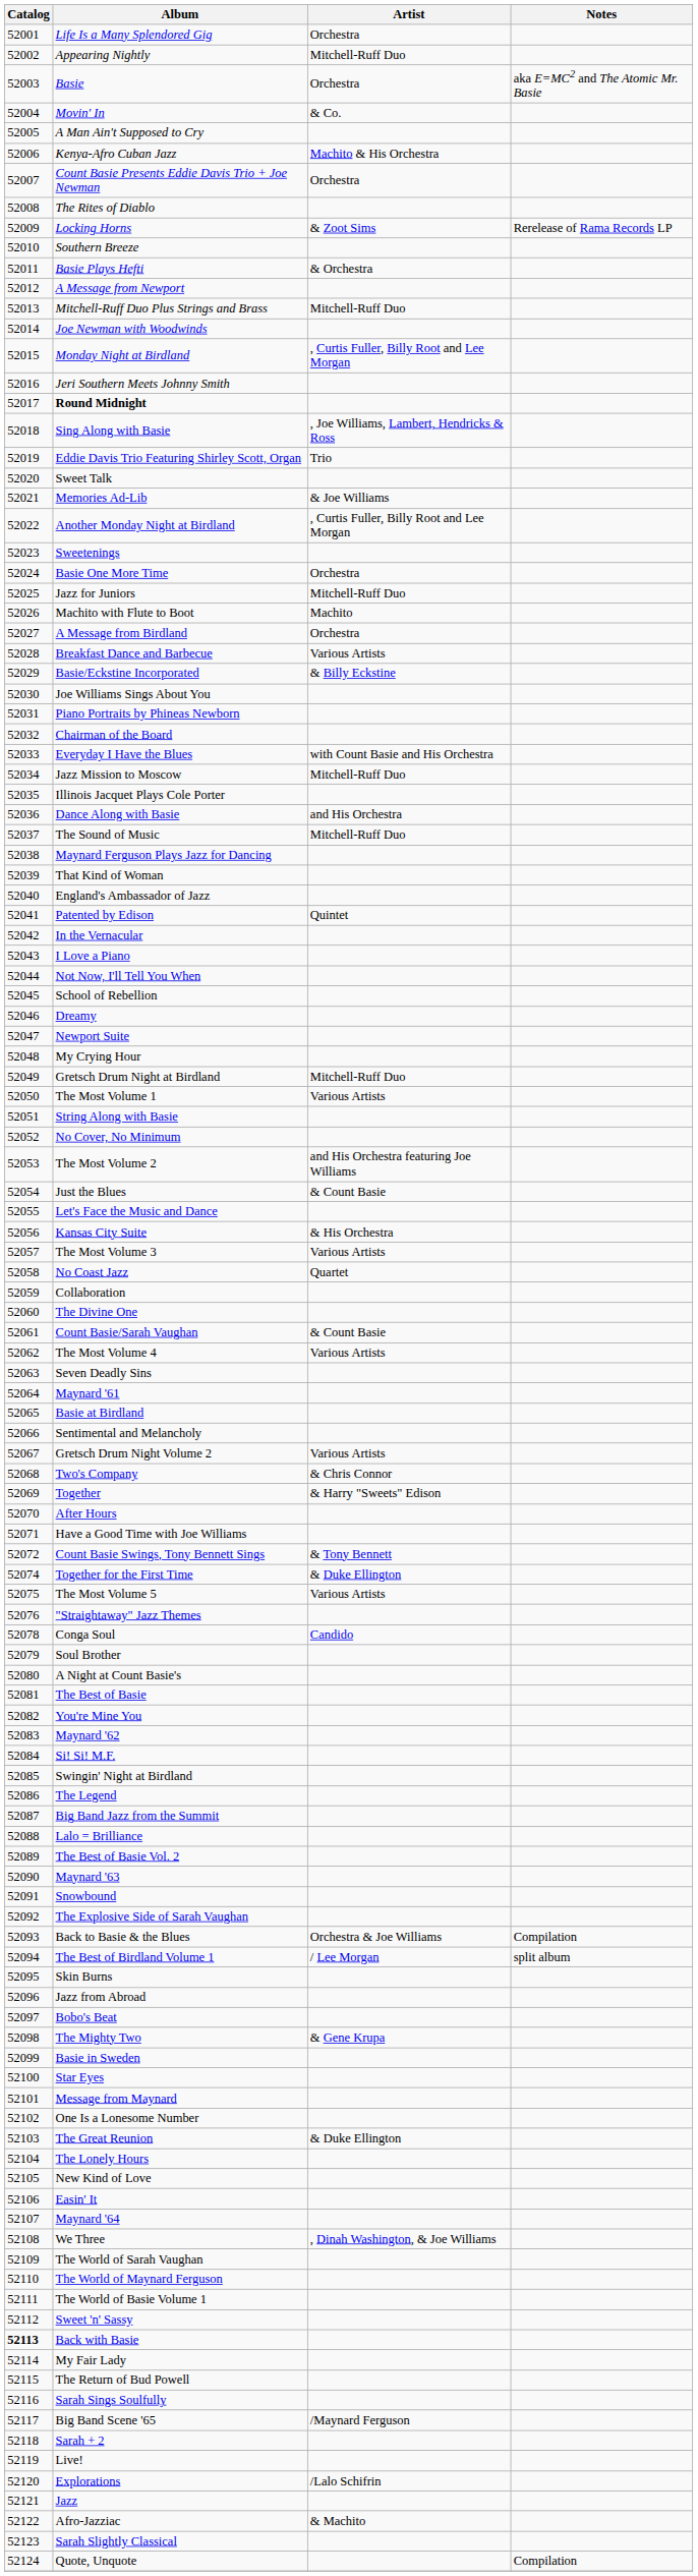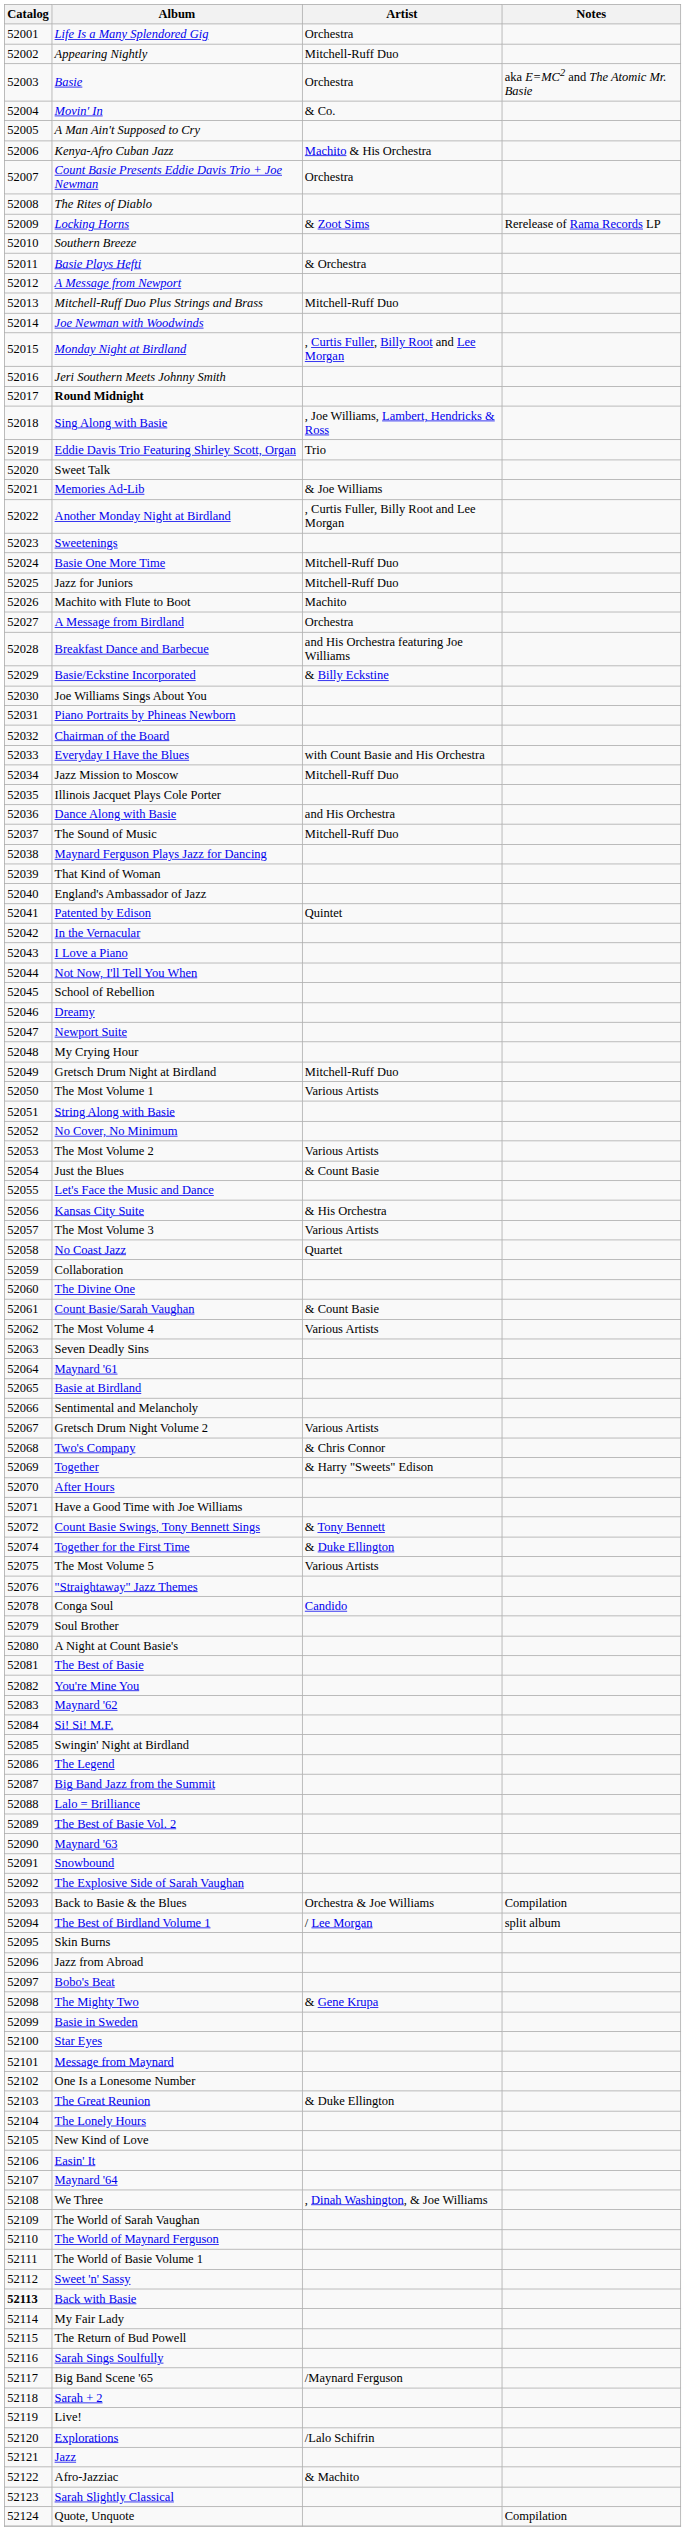 <table class="wikitable sortable">
 <tr>
 <th>Catalog</th>
 <th>Album</th>
 <th>Artist</th>
 <th>Notes</th>
 </tr>
 <tr>
 <td>52001</td>
 <td><em><a href='#'>Life Is a Many Splendored Gig</a></em></td>
 <td> Orchestra</td>
 <td></td>
 </tr>
 <tr>
 <td>52002</td>
 <td><em>Appearing Nightly</em></td>
 <td>Mitchell-Ruff Duo</td>
 <td></td>
 </tr>
 <tr>
 <td>52003</td>
 <td><em><a href='#'>Basie</a></em></td>
 <td> Orchestra</td>
 <td>aka <em>E=MC<sup>2</sup></em> and <em>The Atomic Mr. Basie</em></td>
 </tr>
 <tr>
 <td>52004</td>
 <td><em><a href='#'>Movin' In</a></em></td>
 <td> & Co.</td>
 <td></td>
 </tr>
 <tr>
 <td>52005</td>
 <td><em>A Man Ain't Supposed to Cry</em></td>
 <td></td>
 <td></td>
 </tr>
 <tr>
 <td>52006</td>
 <td><em>Kenya-Afro Cuban Jazz</em></td>
 <td><a href='#'>Machito</a> & His Orchestra</td>
 <td></td>
 </tr>
 <tr>
 <td>52007</td>
 <td><em><a href='#'>Count Basie Presents Eddie Davis Trio + Joe Newman</a></em></td>
 <td> Orchestra</td>
 <td></td>
 </tr>
 <tr>
 <td>52008</td>
 <td><em>The Rites of Diablo</em></td>
 <td></td>
 <td></td>
 </tr>
 <tr>
 <td>52009</td>
 <td><em><a href='#'>Locking Horns</a></em></td>
 <td> & <a href='#'>Zoot Sims</a></td>
 <td>Rerelease of <a href='#'>Rama Records</a> LP</td>
 </tr>
 <tr>
 <td>52010</td>
 <td><em>Southern Breeze</em></td>
 <td></td>
 <td></td>
 </tr>
 <tr>
 <td>52011</td>
 <td><em><a href='#'>Basie Plays Hefti</a></em></td>
 <td> & Orchestra</td>
 <td></td>
 </tr>
 <tr>
 <td>52012</td>
 <td><em><a href='#'>A Message from Newport</a></em></td>
 <td></td>
 <td></td>
 </tr>
 <tr>
 <td>52013</td>
 <td><em>Mitchell-Ruff Duo Plus Strings and Brass</em></td>
 <td>Mitchell-Ruff Duo</td>
 <td></td>
 </tr>
 <tr>
 <td>52014</td>
 <td><em><a href='#'>Joe Newman with Woodwinds</a></em></td>
 <td></td>
 <td></td>
 </tr>
 <tr>
 <td>52015</td>
 <td><em><a href='#'>Monday Night at Birdland</a></em></td>
 <td>, <a href='#'>Curtis Fuller</a>, <a href='#'>Billy Root</a> and <a href='#'>Lee Morgan</a></td>
 <td></td>
 </tr>
 <tr>
 <td>52016</td>
 <td><em>Jeri Southern Meets Johnny Smith</em></td>
 <td></td>
 <td></td>
 </tr>
 <tr>
 <td>52017</td>
 <td><strong>Round Midnight<em></td>
 <td></td>
 <td></td>
 </tr>
 <tr>
 <td>52018</td>
 <td></em><a href='#'>Sing Along with Basie</a><em></td>
 <td>, Joe Williams, <a href='#'>Lambert, Hendricks & Ross</a></td>
 <td></td>
 </tr>
 <tr>
 <td>52019</td>
 <td></em><a href='#'>Eddie Davis Trio Featuring Shirley Scott, Organ</a><em></td>
 <td> Trio</td>
 <td></td>
 </tr>
 <tr>
 <td>52020</td>
 <td></em>Sweet Talk<em></td>
 <td></td>
 <td></td>
 </tr>
 <tr>
 <td>52021</td>
 <td></em><a href='#'>Memories Ad-Lib</a><em></td>
 <td> & Joe Williams</td>
 <td></td>
 </tr>
 <tr>
 <td>52022</td>
 <td></em><a href='#'>Another Monday Night at Birdland</a><em></td>
 <td>, Curtis Fuller, Billy Root and Lee Morgan</td>
 <td></td>
 </tr>
 <tr>
 <td>52023</td>
 <td></em><a href='#'>Sweetenings</a><em></td>
 <td></td>
 <td></td>
 </tr>
 <tr>
 <td>52024</td>
 <td></em><a href='#'>Basie One More Time</a><em></td>
-<td> Orchestra</td>
+<td>Mitchell-Ruff Duo</td>
 <td></td>
 </tr>
 <tr>
 <td>52025</td>
 <td></em>Jazz for Juniors<em></td>
 <td>Mitchell-Ruff Duo</td>
 <td></td>
 </tr>
 <tr>
 <td>52026</td>
 <td></em>Machito with Flute to Boot<em></td>
 <td>Machito</td>
 <td></td>
 </tr>
 <tr>
 <td>52027</td>
 <td></em><a href='#'>A Message from Birdland</a><em></td>
 <td> Orchestra</td>
 <td></td>
 </tr>
 <tr>
 <td>52028</td>
 <td></em><a href='#'>Breakfast Dance and Barbecue</a><em></td>
-<td>Various Artists</td>
+<td> and His Orchestra featuring Joe Williams</td>
 <td></td>
 </tr>
 <tr>
 <td>52029</td>
 <td></em><a href='#'>Basie/Eckstine Incorporated</a><em></td>
 <td> & <a href='#'>Billy Eckstine</a></td>
 <td></td>
 </tr>
 <tr>
 <td>52030</td>
 <td></em>Joe Williams Sings About You<em></td>
 <td></td>
 <td></td>
 </tr>
 <tr>
 <td>52031</td>
 <td></em><a href='#'>Piano Portraits by Phineas Newborn</a><em></td>
 <td></td>
 <td></td>
 </tr>
 <tr>
 <td>52032</td>
 <td></em><a href='#'>Chairman of the Board</a><em></td>
 <td></td>
 <td></td>
 </tr>
 <tr>
 <td>52033</td>
 <td></em><a href='#'>Everyday I Have the Blues</a><em></td>
 <td> with Count Basie and His Orchestra</td>
 <td></td>
 </tr>
 <tr>
 <td>52034</td>
 <td></em>Jazz Mission to Moscow<em></td>
 <td>Mitchell-Ruff Duo</td>
 <td></td>
 </tr>
 <tr>
 <td>52035</td>
 <td></em>Illinois Jacquet Plays Cole Porter<em></td>
 <td></td>
 <td></td>
 </tr>
 <tr>
 <td>52036</td>
 <td></em><a href='#'>Dance Along with Basie</a><em></td>
 <td> and His Orchestra</td>
 <td></td>
 </tr>
 <tr>
 <td>52037</td>
 <td></em>The Sound of Music<em></td>
 <td>Mitchell-Ruff Duo</td>
 <td></td>
 </tr>
 <tr>
 <td>52038</td>
 <td></em><a href='#'>Maynard Ferguson Plays Jazz for Dancing</a><em></td>
 <td></td>
 <td></td>
 </tr>
 <tr>
 <td>52039</td>
 <td></em>That Kind of Woman<em></td>
 <td></td>
 <td></td>
 </tr>
 <tr>
 <td>52040</td>
 <td></em>England's Ambassador of Jazz<em></td>
 <td></td>
 <td></td>
 </tr>
 <tr>
 <td>52041</td>
 <td></em><a href='#'>Patented by Edison</a><em></td>
 <td> Quintet</td>
 <td></td>
 </tr>
 <tr>
 <td>52042</td>
 <td></em><a href='#'>In the Vernacular</a><em></td>
 <td></td>
 <td></td>
 </tr>
 <tr>
 <td>52043</td>
 <td></em><a href='#'>I Love a Piano</a><em></td>
 <td></td>
 <td></td>
 </tr>
 <tr>
 <td>52044</td>
 <td></em><a href='#'>Not Now, I'll Tell You When</a><em></td>
 <td></td>
 <td></td>
 </tr>
 <tr>
 <td>52045</td>
 <td></em>School of Rebellion<em></td>
 <td></td>
 <td></td>
 </tr>
 <tr>
 <td>52046</td>
 <td></em><a href='#'>Dreamy</a><em></td>
 <td></td>
 <td></td>
 </tr>
 <tr>
 <td>52047</td>
 <td></em><a href='#'>Newport Suite</a><em></td>
 <td></td>
 <td></td>
 </tr>
 <tr>
 <td>52048</td>
 <td></em>My Crying Hour<em></td>
 <td></td>
 <td></td>
 </tr>
 <tr>
 <td>52049</td>
 <td></em>Gretsch Drum Night at Birdland<em></td>
 <td>Mitchell-Ruff Duo</td>
 <td></td>
 </tr>
 <tr>
 <td>52050</td>
 <td></em>The Most Volume 1<em></td>
 <td>Various Artists</td>
 <td></td>
 </tr>
 <tr>
 <td>52051</td>
 <td></em><a href='#'>String Along with Basie</a><em></td>
 <td></td>
 <td></td>
 </tr>
 <tr>
 <td>52052</td>
 <td></em><a href='#'>No Cover, No Minimum</a><em></td>
 <td></td>
 <td></td>
 </tr>
 <tr>
 <td>52053</td>
 <td></em>The Most Volume 2<em></td>
-<td> and His Orchestra featuring Joe Williams</td>
+<td>Various Artists</td>
 <td></td>
 </tr>
 <tr>
 <td>52054</td>
 <td></em>Just the Blues<em></td>
 <td> & Count Basie</td>
 <td></td>
 </tr>
 <tr>
 <td>52055</td>
 <td></em><a href='#'>Let's Face the Music and Dance</a><em></td>
 <td></td>
 <td></td>
 </tr>
 <tr>
 <td>52056</td>
 <td></em><a href='#'>Kansas City Suite</a><em></td>
 <td> & His Orchestra</td>
 <td></td>
 </tr>
 <tr>
 <td>52057</td>
 <td></em>The Most Volume 3<em></td>
 <td>Various Artists</td>
 <td></td>
 </tr>
 <tr>
 <td>52058</td>
 <td></em><a href='#'>No Coast Jazz</a><em></td>
 <td> Quartet</td>
 <td></td>
 </tr>
 <tr>
 <td>52059</td>
 <td></em>Collaboration<em></td>
 <td></td>
 <td></td>
 </tr>
 <tr>
 <td>52060</td>
 <td></em><a href='#'>The Divine One</a><em></td>
 <td></td>
 <td></td>
 </tr>
 <tr>
 <td>52061</td>
 <td></em><a href='#'>Count Basie/Sarah Vaughan</a><em></td>
 <td> & Count Basie</td>
 <td></td>
 </tr>
 <tr>
 <td>52062</td>
 <td></em>The Most Volume 4<em></td>
 <td>Various Artists</td>
 <td></td>
 </tr>
 <tr>
 <td>52063</td>
 <td></em>Seven Deadly Sins<em></td>
 <td></td>
 <td></td>
 </tr>
 <tr>
 <td>52064</td>
 <td></em><a href='#'>Maynard '61</a><em></td>
 <td></td>
 <td></td>
 </tr>
 <tr>
 <td>52065</td>
 <td></em><a href='#'>Basie at Birdland</a><em></td>
 <td></td>
 <td></td>
 </tr>
 <tr>
 <td>52066</td>
 <td></em>Sentimental and Melancholy<em></td>
 <td></td>
 <td></td>
 </tr>
 <tr>
 <td>52067</td>
 <td></em>Gretsch Drum Night Volume 2<em></td>
 <td>Various Artists</td>
 <td></td>
 </tr>
 <tr>
 <td>52068</td>
 <td></em><a href='#'>Two's Company</a><em></td>
 <td> & Chris Connor</td>
 <td></td>
 </tr>
 <tr>
 <td>52069</td>
 <td></em><a href='#'>Together</a><em></td>
 <td> & Harry "Sweets" Edison</td>
 <td></td>
 </tr>
 <tr>
 <td>52070</td>
 <td></em><a href='#'>After Hours</a><em></td>
 <td></td>
 <td></td>
 </tr>
 <tr>
 <td>52071</td>
 <td></em>Have a Good Time with Joe Williams<em></td>
 <td></td>
 <td></td>
 </tr>
 <tr>
 <td>52072</td>
 <td></em><a href='#'>Count Basie Swings, Tony Bennett Sings</a><em></td>
 <td> & <a href='#'>Tony Bennett</a></td>
 <td></td>
 </tr>
 <tr>
 <td>52074</td>
 <td></em><a href='#'>Together for the First Time</a><em></td>
 <td> & <a href='#'>Duke Ellington</a></td>
 <td></td>
 </tr>
 <tr>
 <td>52075</td>
 <td></em>The Most Volume 5<em></td>
 <td>Various Artists</td>
 <td></td>
 </tr>
 <tr>
 <td>52076</td>
 <td></em><a href='#'>"Straightaway" Jazz Themes</a><em></td>
 <td></td>
 <td></td>
 </tr>
 <tr>
 <td>52078</td>
 <td></em>Conga Soul<em></td>
 <td><a href='#'>Candido</a></td>
 <td></td>
 </tr>
 <tr>
 <td>52079</td>
 <td></em>Soul Brother<em></td>
 <td></td>
 <td></td>
 </tr>
 <tr>
 <td>52080</td>
 <td></em>A Night at Count Basie's<em></td>
 <td></td>
 <td></td>
 </tr>
 <tr>
 <td>52081</td>
 <td></em><a href='#'>The Best of Basie</a><em></td>
 <td></td>
 <td></td>
 </tr>
 <tr>
 <td>52082</td>
 <td></em><a href='#'>You're Mine You</a><em></td>
 <td></td>
 <td></td>
 </tr>
 <tr>
 <td>52083</td>
 <td></em><a href='#'>Maynard '62</a><em></td>
 <td></td>
 <td></td>
 </tr>
 <tr>
 <td>52084</td>
 <td></em><a href='#'>Si! Si! M.F.</a><em></td>
 <td></td>
 <td></td>
 </tr>
 <tr>
 <td>52085</td>
 <td></em>Swingin' Night at Birdland<em></td>
 <td></td>
 <td></td>
 </tr>
 <tr>
 <td>52086</td>
 <td></em><a href='#'>The Legend</a><em></td>
 <td></td>
 <td></td>
 </tr>
 <tr>
 <td>52087</td>
 <td></em><a href='#'>Big Band Jazz from the Summit</a><em></td>
 <td></td>
 <td></td>
 </tr>
 <tr>
 <td>52088</td>
 <td></em><a href='#'>Lalo = Brilliance</a><em></td>
 <td></td>
 <td></td>
 </tr>
 <tr>
 <td>52089</td>
 <td></em><a href='#'>The Best of Basie Vol. 2</a><em></td>
 <td></td>
 <td></td>
 </tr>
 <tr>
 <td>52090</td>
 <td></em><a href='#'>Maynard '63</a><em></td>
 <td></td>
 <td></td>
 </tr>
 <tr>
 <td>52091</td>
 <td></em><a href='#'>Snowbound</a><em></td>
 <td></td>
 <td></td>
 </tr>
 <tr>
 <td>52092</td>
 <td></em><a href='#'>The Explosive Side of Sarah Vaughan</a><em></td>
 <td></td>
 <td></td>
 </tr>
 <tr>
 <td>52093</td>
 <td></em>Back to Basie & the Blues<em></td>
 <td> Orchestra & Joe Williams</td>
 <td>Compilation</td>
 </tr>
 <tr>
 <td>52094</td>
 <td></em><a href='#'>The Best of Birdland Volume 1</a><em></td>
 <td> / <a href='#'>Lee Morgan</a></td>
 <td>split album</td>
 </tr>
 <tr>
 <td>52095</td>
 <td></em>Skin Burns<em></td>
 <td></td>
 <td></td>
 </tr>
 <tr>
 <td>52096</td>
 <td></em>Jazz from Abroad<em></td>
 <td></td>
 <td></td>
 </tr>
 <tr>
 <td>52097</td>
 <td></em><a href='#'>Bobo's Beat</a><em></td>
 <td></td>
 <td></td>
 </tr>
 <tr>
 <td>52098</td>
 <td></em><a href='#'>The Mighty Two</a><em></td>
 <td> & <a href='#'>Gene Krupa</a></td>
 <td></td>
 </tr>
 <tr>
 <td>52099</td>
 <td></em><a href='#'>Basie in Sweden</a><em></td>
 <td></td>
 <td></td>
 </tr>
 <tr>
 <td>52100</td>
 <td></em><a href='#'>Star Eyes</a><em></td>
 <td></td>
 <td></td>
 </tr>
 <tr>
 <td>52101</td>
 <td></em><a href='#'>Message from Maynard</a><em></td>
 <td></td>
 <td></td>
 </tr>
 <tr>
 <td>52102</td>
 <td></em>One Is a Lonesome Number<em></td>
 <td></td>
 <td></td>
 </tr>
 <tr>
 <td>52103</td>
 <td></em><a href='#'>The Great Reunion</a><em></td>
 <td> & Duke Ellington</td>
 <td></td>
 </tr>
 <tr>
 <td>52104</td>
 <td></em><a href='#'>The Lonely Hours</a><em></td>
 <td></td>
 <td></td>
 </tr>
 <tr>
 <td>52105</td>
 <td></em>New Kind of Love<em></td>
 <td></td>
 <td></td>
 </tr>
 <tr>
 <td>52106</td>
 <td></em><a href='#'>Easin' It</a><em></td>
 <td></td>
 <td></td>
 </tr>
 <tr>
 <td>52107</td>
 <td></em><a href='#'>Maynard '64</a><em></td>
 <td></td>
 <td></td>
 </tr>
 <tr>
 <td>52108</td>
 <td></em>We Three<em></td>
 <td>, <a href='#'>Dinah Washington</a>, & Joe Williams</td>
 <td></td>
 </tr>
 <tr>
 <td>52109</td>
 <td></em>The World of Sarah Vaughan<em></td>
 <td></td>
 <td></td>
 </tr>
 <tr>
 <td>52110</td>
 <td></em><a href='#'>The World of Maynard Ferguson</a><em></td>
 <td></td>
 <td></td>
 </tr>
 <tr>
 <td>52111</td>
 <td></em>The World of Basie Volume 1<em></td>
 <td></td>
 <td></td>
 </tr>
 <tr>
 <td>52112</td>
 <td></em><a href='#'>Sweet 'n' Sassy</a><em></td>
 <td></td>
 <td></td>
 </tr>
 <tr>
 <td><strong>52113</strong></td>
 <td></em><a href='#'>Back with Basie</a><em></td>
 <td></td>
 <td></td>
 </tr>
 <tr>
 <td>52114</td>
 <td></em>My Fair Lady<em></td>
 <td></td>
 <td></td>
 </tr>
 <tr>
 <td>52115</td>
 <td></em>The Return of Bud Powell<em></td>
 <td></td>
 <td></td>
 </tr>
 <tr>
 <td>52116</td>
 <td></em><a href='#'>Sarah Sings Soulfully</a><em></td>
 <td></td>
 <td></td>
 </tr>
 <tr>
 <td>52117</td>
 <td></em>Big Band Scene '65<em></td>
 <td>/Maynard Ferguson</td>
 <td></td>
 </tr>
 <tr>
 <td>52118</td>
 <td></em><a href='#'>Sarah + 2</a><em></td>
 <td></td>
 <td></td>
 </tr>
 <tr>
 <td>52119</td>
 <td></em>Live!<em></td>
 <td></td>
 <td></td>
 </tr>
 <tr>
 <td>52120</td>
 <td></em><a href='#'>Explorations</a><em></td>
 <td>/Lalo Schifrin</td>
 <td></td>
 </tr>
 <tr>
 <td>52121</td>
 <td></em><a href='#'>Jazz</a><em></td>
 <td></td>
 <td></td>
 </tr>
 <tr>
 <td>52122</td>
 <td></em>Afro-Jazziac<em></td>
 <td> & Machito</td>
 <td></td>
 </tr>
 <tr>
 <td>52123</td>
 <td></em><a href='#'>Sarah Slightly Classical</a><em></td>
 <td></td>
 <td></td>
 </tr>
 <tr>
 <td>52124</td>
 <td></em>Quote, Unquote<em></td>
 <td></td>
 <td>Compilation</td>
 </tr>
 <tr>
 </tr>
 </table>
